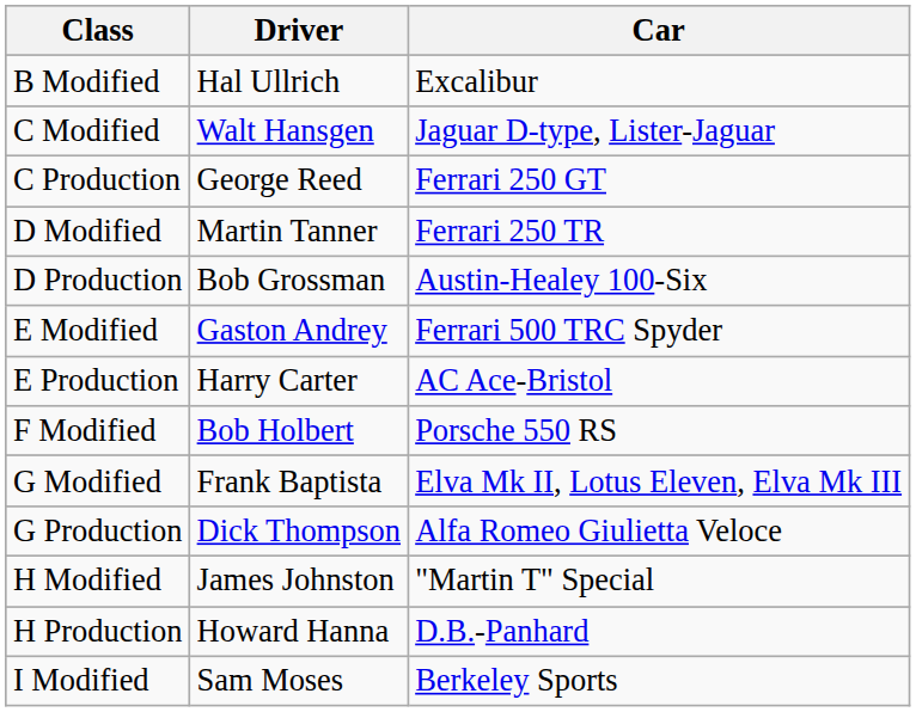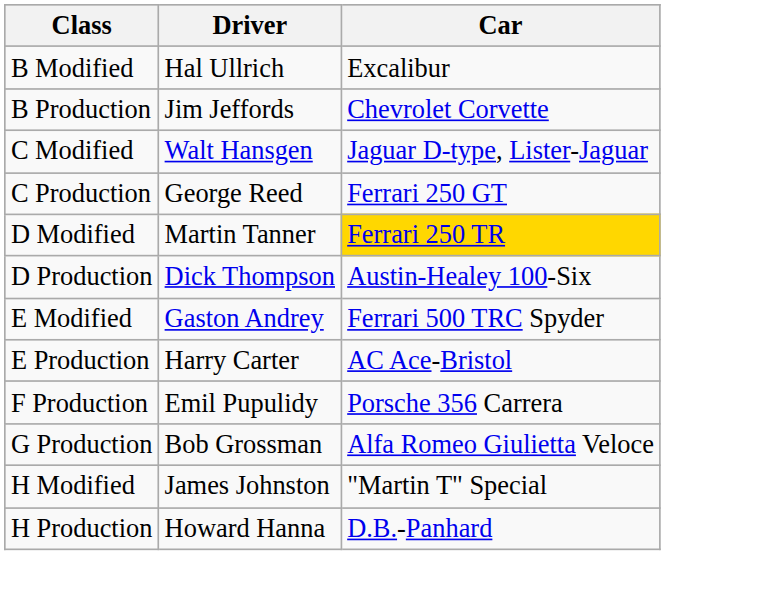 <table class=wikitable>
 <tr>
 <th>Class</th>
 <th>Driver</th>
 <th>Car</th>
 </tr>
 <tr>
 <td>B Modified</td>
 <td> Hal Ullrich</td>
 <td>Excalibur</td>
+</tr>
+<tr>
+<td>B Production</td>
+<td> Jim Jeffords</td>
+<td><a href='#'>Chevrolet Corvette</a></td>
 </tr>
 <tr>
 <td>C Modified</td>
 <td> <a href='#'>Walt Hansgen</a></td>
 <td><a href='#'>Jaguar D-type</a>, <a href='#'>Lister</a>-<a href='#'>Jaguar</a></td>
 </tr>
 <tr>
 <td>C Production</td>
 <td> George Reed</td>
 <td><a href='#'>Ferrari 250 GT</a></td>
 </tr>
 <tr>
 <td>D Modified</td>
 <td> Martin Tanner</td>
-<td><a href='#'>Ferrari 250 TR</a></td>
+<td style="background: gold;"><a href='#'>Ferrari 250 TR</a></td>
 </tr>
 <tr>
 <td>D Production</td>
-<td> Bob Grossman</td>
+<td> <a href='#'>Dick Thompson</a></td>
 <td><a href='#'>Austin-Healey 100</a>-Six</td>
 </tr>
 <tr>
 <td>E Modified</td>
 <td> <a href='#'>Gaston Andrey</a></td>
 <td><a href='#'>Ferrari 500 TRC</a> Spyder</td>
 </tr>
 <tr>
 <td>E Production</td>
 <td> Harry Carter</td>
 <td><a href='#'>AC Ace</a>-<a href='#'>Bristol</a></td>
 </tr>
 <tr>
-<td>F Modified</td>
-<td> <a href='#'>Bob Holbert</a></td>
-<td><a href='#'>Porsche 550</a> RS</td>
-</tr>
-<tr>
-<td>G Modified</td>
-<td> Frank Baptista</td>
-<td><a href='#'>Elva Mk II</a>, <a href='#'>Lotus Eleven</a>, <a href='#'>Elva Mk III</a></td>
+<td>F Production</td>
+<td> Emil Pupulidy</td>
+<td><a href='#'>Porsche 356</a> Carrera</td>
 </tr>
 <tr>
 <td>G Production</td>
-<td> <a href='#'>Dick Thompson</a></td>
+<td> Bob Grossman</td>
 <td><a href='#'>Alfa Romeo Giulietta</a> Veloce</td>
 </tr>
 <tr>
 <td>H Modified</td>
 <td> James Johnston</td>
 <td>"Martin T" Special</td>
 </tr>
 <tr>
 <td>H Production</td>
 <td> Howard Hanna</td>
 <td><a href='#'>D.B.</a>-<a href='#'>Panhard</a></td>
 </tr>
-<tr>
-<td>I Modified</td>
-<td> Sam Moses</td>
-<td><a href='#'>Berkeley</a> Sports</td>
-</tr>
 </table>
